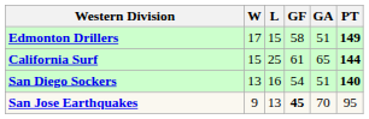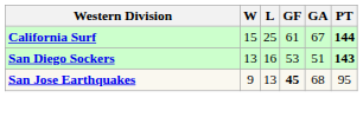 <table class="wikitable" style="text-align:center">
 <tr>
 <th style="width:17em">Western Division</th>
 <th>W</th>
 <th>L</th>
 <th>GF</th>
 <th>GA</th>
 <th>PT</th>
 </tr>
 <tr align=center bgcolor=#ccffcc>
-<td align=left><strong><a href='#'>Edmonton Drillers</a></strong></td>
-<td>17</td>
-<td>15</td>
-<td>58</td>
-<td>51</td>
-<td><strong>149</strong></td>
-</tr>
-<tr align=center bgcolor=#ccffcc>
 <td align=left><strong><a href='#'>California Surf</a></strong></td>
 <td>15</td>
 <td>25</td>
 <td>61</td>
-<td>65</td>
+<td>67</td>
 <td><strong>144</strong></td>
 </tr>
 <tr align=center bgcolor=#ccffcc>
 <td align=left><strong><a href='#'>San Diego Sockers</a></strong></td>
 <td>13</td>
 <td>16</td>
-<td>54</td>
+<td>53</td>
 <td>51</td>
-<td><strong>140</strong></td>
+<td><strong>143</strong></td>
 </tr>
 <tr align=center bgcolor=#FAF8F0>
 <td align=left><strong><a href='#'>San Jose Earthquakes</a></strong></td>
 <td>9</td>
 <td>13</td>
 <td><strong>45</strong></td>
-<td>70</td>
+<td>68</td>
 <td>95</td>
 </tr>
 </table>
